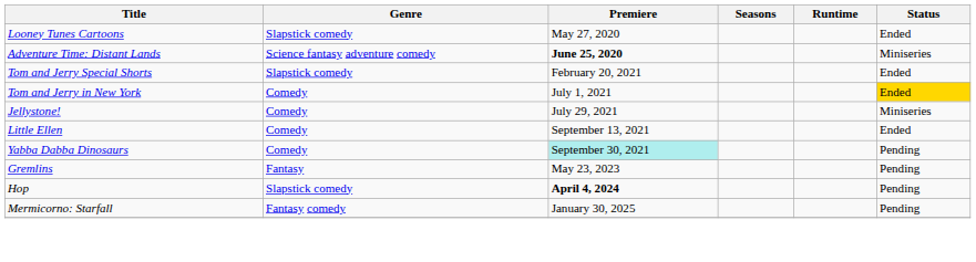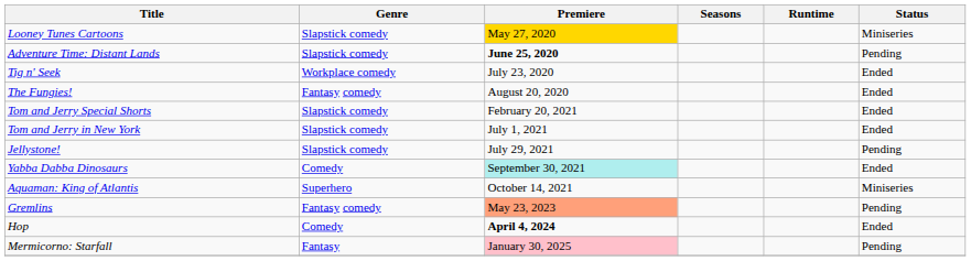 <table class="wikitable sortable" style="width:100%;">
 <tr>
 <th>Title</th>
 <th>Genre</th>
 <th>Premiere</th>
 <th>Seasons</th>
 <th>Runtime</th>
 <th>Status</th>
 </tr>
 <tr>
 <td><em><a href='#'>Looney Tunes Cartoons</a></em></td>
 <td><a href='#'>Slapstick comedy</a></td>
-<td>May 27, 2020</td>
+<td style="background: gold;">May 27, 2020</td>
+<td></td>
+<td></td>
+<td>Miniseries</td>
+</tr>
+<tr>
+<td><em><a href='#'>Adventure Time: Distant Lands</a></em></td>
+<td><a href='#'>Slapstick comedy</a></td>
+<td><strong>June 25, 2020</strong></td>
+<td></td>
+<td></td>
+<td>Pending</td>
+</tr>
+<tr>
+<td><em><a href='#'>Tig n' Seek</a></em></td>
+<td><a href='#'>Workplace comedy</a></td>
+<td>July 23, 2020</td>
 <td></td>
 <td></td>
 <td>Ended</td>
 </tr>
 <tr>
-<td><em><a href='#'>Adventure Time: Distant Lands</a></em></td>
-<td><a href='#'>Science fantasy</a> <a href='#'>adventure</a> <a href='#'>comedy</a></td>
-<td><strong>June 25, 2020</strong></td>
+<td><em><a href='#'>The Fungies!</a></em></td>
+<td><a href='#'>Fantasy</a> <a href='#'>comedy</a></td>
+<td>August 20, 2020</td>
 <td></td>
 <td></td>
-<td>Miniseries</td>
+<td>Ended</td>
 </tr>
 <tr>
 <td><em><a href='#'>Tom and Jerry Special Shorts</a></em></td>
 <td><a href='#'>Slapstick comedy</a></td>
 <td>February 20, 2021</td>
 <td></td>
 <td></td>
 <td>Ended</td>
 </tr>
 <tr>
 <td><em><a href='#'>Tom and Jerry in New York</a></em></td>
-<td><a href='#'>Comedy</a></td>
+<td><a href='#'>Slapstick comedy</a></td>
 <td>July 1, 2021</td>
 <td></td>
 <td></td>
-<td style="background: gold;">Ended</td>
+<td>Ended</td>
 </tr>
 <tr>
 <td><em><a href='#'>Jellystone!</a></em></td>
-<td><a href='#'>Comedy</a></td>
+<td><a href='#'>Slapstick comedy</a></td>
 <td>July 29, 2021</td>
 <td></td>
 <td></td>
-<td>Miniseries</td>
-</tr>
-<tr>
-<td><em><a href='#'>Little Ellen</a></em></td>
-<td><a href='#'>Comedy</a></td>
-<td>September 13, 2021</td>
-<td></td>
-<td></td>
-<td>Ended</td>
+<td>Pending</td>
 </tr>
 <tr>
 <td><em><a href='#'>Yabba Dabba Dinosaurs</a></em></td>
 <td><a href='#'>Comedy</a></td>
 <td style="background: paleturquoise;">September 30, 2021</td>
 <td></td>
 <td></td>
-<td>Pending</td>
+<td>Ended</td>
+</tr>
+<tr>
+<td><em><a href='#'>Aquaman: King of Atlantis</a></em></td>
+<td><a href='#'>Superhero</a></td>
+<td>October 14, 2021</td>
+<td></td>
+<td></td>
+<td>Miniseries</td>
 </tr>
 <tr>
 <td><em><a href='#'>Gremlins</a></em></td>
-<td><a href='#'>Fantasy</a></td>
-<td>May 23, 2023</td>
+<td><a href='#'>Fantasy</a> <a href='#'>comedy</a></td>
+<td style="background: lightsalmon;">May 23, 2023</td>
 <td></td>
 <td></td>
 <td>Pending</td>
 </tr>
 <tr>
 <td><em>Hop</em></td>
-<td><a href='#'>Slapstick comedy</a></td>
+<td><a href='#'>Comedy</a></td>
 <td><strong>April 4, 2024</strong></td>
 <td></td>
 <td></td>
-<td>Pending</td>
+<td>Ended</td>
 </tr>
 <tr>
 <td><em>Mermicorno: Starfall</em></td>
-<td><a href='#'>Fantasy</a> <a href='#'>comedy</a></td>
-<td>January 30, 2025</td>
+<td><a href='#'>Fantasy</a></td>
+<td style="background: pink;">January 30, 2025</td>
 <td></td>
 <td></td>
 <td>Pending</td>
 </tr>
 <tr>
 </tr>
 </table>
